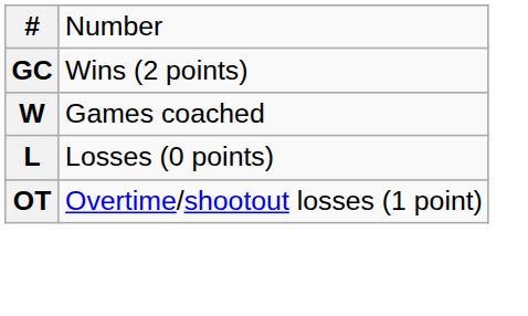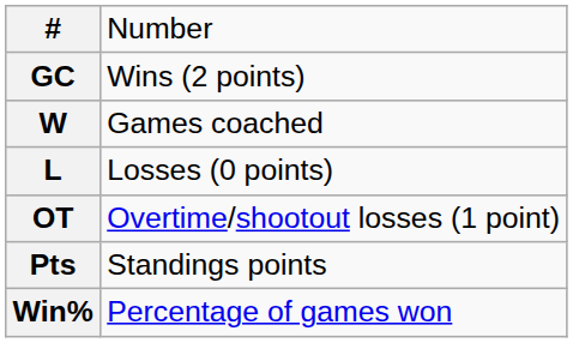 <table class="wikitable">
 <tr>
 <th scope=row><strong>#</strong></th>
 <td>Number</td>
 </tr>
 <tr>
 <th scope=row><strong>GC</strong></th>
 <td>Wins (2 points)</td>
 </tr>
 <tr>
 <th scope=row><strong>W</strong></th>
 <td>Games coached</td>
 </tr>
 <tr>
 <th scope=row><strong>L</strong></th>
 <td>Losses (0 points)</td>
 </tr>
 <tr>
 <th scope=row><strong>OT</strong></th>
 <td><a href='#'>Overtime</a>/<a href='#'>shootout</a> losses (1 point)</td>
 </tr>
+<tr>
+<th scope=row><strong>Pts</strong></th>
+<td>Standings points</td>
+</tr>
+<tr>
+<th scope=row><strong>Win%</strong></th>
+<td><a href='#'>Percentage of games won</a><br></td>
+</tr>
 </table>
